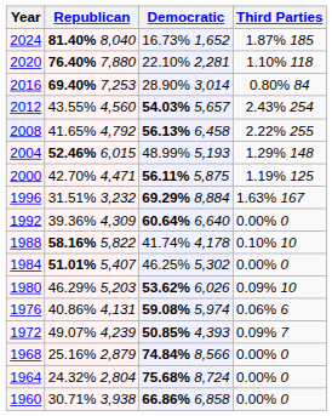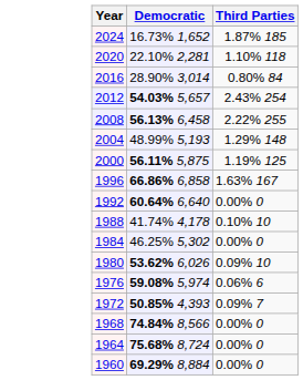 <table class="wikitable"  style="float:right; font-size:95%;">
 <tr style="background:lightgrey;">
 <th>Year</th>
-<th><a href='#'>Republican</a></th>
 <th><a href='#'>Democratic</a></th>
 <th><a href='#'>Third Parties</a></th>
 </tr>
 <tr>
 <td align="center" bgcolor="#fff3f3"><a href='#'>2024</a></td>
-<td align="center" bgcolor="#fff3f3"><strong>81.40%</strong> <em>8,040</em></td>
 <td align="center" bgcolor="#f0f0ff">16.73% <em>1,652</em></td>
 <td align="center">1.87% <em>185</em></td>
 </tr>
 <tr>
 <td style="text-align:center; background:#fff3f3;"><a href='#'>2020</a></td>
-<td style="text-align:center; background:#fff3f3;"><strong>76.40%</strong> <em>7,880</em></td>
 <td style="text-align:center; background:#f0f0ff;">22.10% <em>2,281</em></td>
 <td style="text-align:center;">1.10% <em>118</em></td>
 </tr>
 <tr>
 <td style="text-align:center; background:#fff3f3;"><a href='#'>2016</a></td>
-<td style="text-align:center; background:#fff3f3;"><strong>69.40%</strong> <em>7,253</em></td>
 <td style="text-align:center; background:#f0f0ff;">28.90% <em>3,014</em></td>
 <td style="text-align:center;">0.80% <em>84</em></td>
 </tr>
 <tr>
 <td style="text-align:center; background:#f0f0ff;"><a href='#'>2012</a></td>
-<td style="text-align:center; background:#fff3f3;">43.55% <em>4,560</em></td>
 <td style="text-align:center; background:#f0f0ff;"><strong>54.03%</strong> <em>5,657</em></td>
 <td style="text-align:center;">2.43% <em>254</em></td>
 </tr>
 <tr>
 <td style="text-align:center; background:#f0f0ff;"><a href='#'>2008</a></td>
-<td style="text-align:center; background:#fff3f3;">41.65% <em>4,792</em></td>
 <td style="text-align:center; background:#f0f0ff;"><strong>56.13%</strong> <em>6,458</em></td>
 <td style="text-align:center;">2.22% <em>255</em></td>
 </tr>
 <tr>
 <td style="text-align:center; background:#fff3f3;"><a href='#'>2004</a></td>
-<td style="text-align:center; background:#fff3f3;"><strong>52.46%</strong> <em>6,015</em></td>
 <td style="background:#f0f0ff;">48.99% <em>5,193</em></td>
 <td style="text-align:center;">1.29% <em>148</em></td>
 </tr>
 <tr>
 <td style="text-align:center; background:#fff3f3;"><a href='#'>2000</a></td>
-<td style="background:#fff3f3;">42.70% <em>4,471</em></td>
 <td style="background:#f0f0ff;"><strong>56.11%</strong> <em>5,875</em></td>
 <td style="text-align:center;">1.19% <em>125</em></td>
 </tr>
 <tr>
 <td style="text-align:center; background:#fff3f3;"><a href='#'>1996</a></td>
-<td style="background:#fff3f3;">31.51% <em>3,232</em></td>
-<td style="background:#f0f0ff;"><strong>69.29%</strong> <em>8,884</em></td>
+<td style="background:#f0f0ff;"><strong>66.86%</strong> <em>6,858</em></td>
 <td>1.63% <em>167</em></td>
 </tr>
 <tr>
 <td style="text-align:center; background:#fff3f3;"><a href='#'>1992</a></td>
-<td style="background:#fff3f3;">39.36% <em>4,309</em></td>
 <td style="background:#f0f0ff;"><strong>60.64%</strong> <em>6,640</em></td>
 <td>0.00% <em>0</em></td>
 </tr>
 <tr>
 <td style="text-align:center; background:#fff3f3;"><a href='#'>1988</a></td>
-<td style="background:#fff3f3;"><strong>58.16%</strong> <em>5,822</em></td>
 <td style="background:#f0f0ff;">41.74% <em>4,178</em></td>
 <td>0.10% <em>10</em></td>
 </tr>
 <tr>
 <td style="text-align:center; background:#fff3f3;"><a href='#'>1984</a></td>
-<td style="background:#fff3f3;"><strong>51.01%</strong> <em>5,407</em></td>
 <td style="text-align:center; background:#f0f0ff;">46.25% <em>5,302</em></td>
 <td>0.00% <em>0</em></td>
 </tr>
 <tr>
 <td style="text-align:center; background:#fff3f3;"><a href='#'>1980</a></td>
-<td style="background:#fff3f3;">46.29% <em>5,203</em></td>
 <td style="background:#f0f0ff;"><strong>53.62%</strong> <em>6,026</em></td>
 <td>0.09% <em>10</em></td>
 </tr>
 <tr>
 <td style="text-align:center; background:#fff3f3;"><a href='#'>1976</a></td>
-<td style="background:#fff3f3;">40.86% <em>4,131</em></td>
 <td style="background:#f0f0ff;"><strong>59.08%</strong> <em>5,974</em></td>
 <td>0.06% <em>6</em></td>
 </tr>
 <tr>
 <td style="text-align:center; background:#fff3f3;"><a href='#'>1972</a></td>
-<td style="background:#fff3f3;">49.07% <em>4,239</em></td>
 <td style="background:#f0f0ff;"><strong>50.85%</strong> <em>4,393</em></td>
 <td>0.09% <em>7</em></td>
 </tr>
 <tr>
 <td style="text-align:center; background:#fff3f3;"><a href='#'>1968</a></td>
-<td style="background:#fff3f3;">25.16% <em>2,879</em></td>
 <td style="background:#f0f0ff;"><strong>74.84%</strong> <em>8,566</em></td>
 <td>0.00% <em>0</em></td>
 </tr>
 <tr>
 <td style="text-align:center; background:#fff3f3;"><a href='#'>1964</a></td>
-<td style="background:#fff3f3;">24.32% <em>2,804</em></td>
 <td style="background:#f0f0ff;"><strong>75.68%</strong> <em>8,724</em></td>
 <td>0.00% <em>0</em></td>
 </tr>
 <tr>
 <td style="text-align:center; background:#fff3f3;"><a href='#'>1960</a></td>
-<td style="background:#fff3f3;">30.71% <em>3,938</em></td>
-<td style="background:#f0f0ff;"><strong>66.86%</strong> <em>6,858</em></td>
+<td style="background:#f0f0ff;"><strong>69.29%</strong> <em>8,884</em></td>
 <td>0.00% <em>0</em></td>
 </tr>
 </table>
